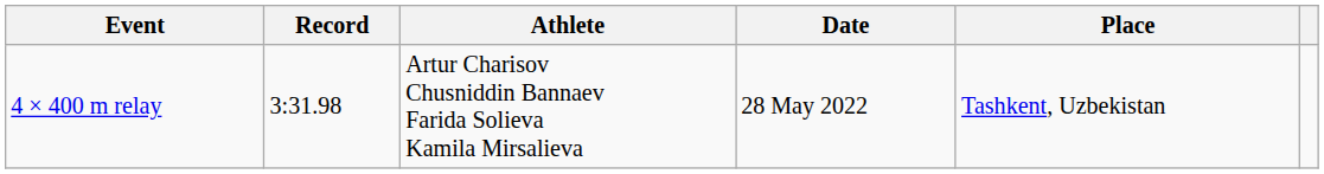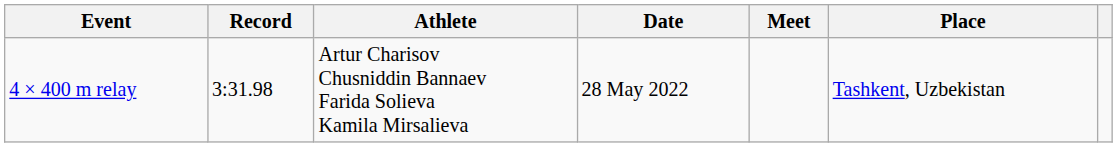 <table class="wikitable" style="font-size: 95%; width: 95%;">
 <tr>
 <th>Event</th>
 <th>Record</th>
 <th>Athlete</th>
 <th>Date</th>
+<th>Meet</th>
 <th>Place</th>
 <th></th>
 </tr>
 <tr>
 <td><a href='#'>4 × 400 m relay</a></td>
 <td>3:31.98</td>
 <td>Artur Charisov<br>Chusniddin Bannaev<br>Farida Solieva<br>Kamila Mirsalieva</td>
 <td>28 May 2022</td>
+<td></td>
 <td><a href='#'>Tashkent</a>, Uzbekistan</td>
 <td></td>
 </tr>
 </table>
